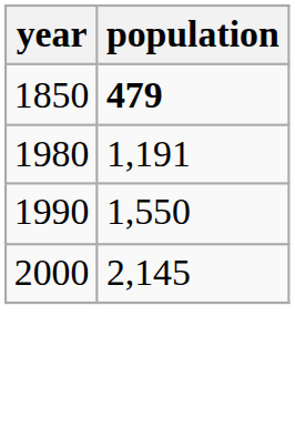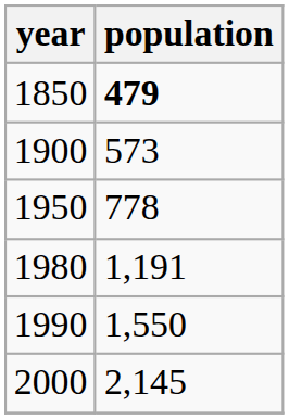 <table class="wikitable">
 <tr>
 <th>year</th>
 <th>population</th>
 </tr>
 <tr>
 <td>1850</td>
 <td><strong>479</strong></td>
+</tr>
+<tr>
+<td>1900</td>
+<td>573</td>
+</tr>
+<tr>
+<td>1950</td>
+<td>778</td>
 </tr>
 <tr>
 <td>1980</td>
 <td>1,191</td>
 </tr>
 <tr>
 <td>1990</td>
 <td>1,550</td>
 </tr>
 <tr>
 <td>2000</td>
 <td>2,145</td>
 </tr>
 <tr>
 </tr>
 </table>
